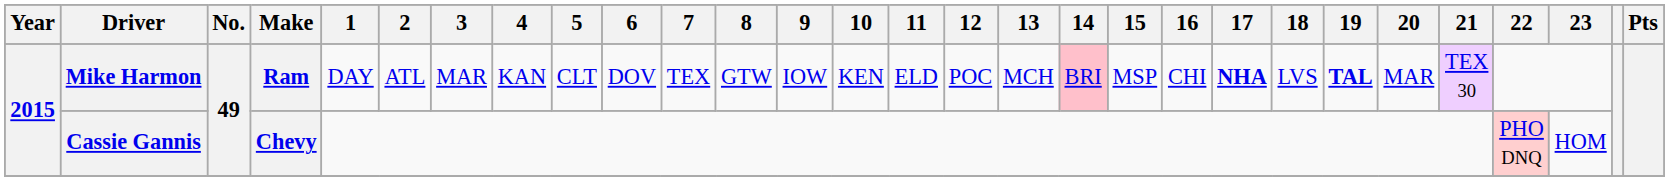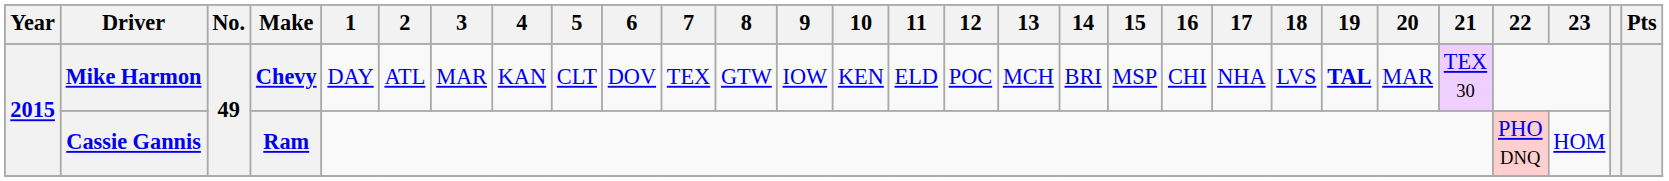 <table class="wikitable" style="text-align:center; font-size:75%">
 <tr>
 <th>Year</th>
 <th>Driver</th>
 <th>No.</th>
 <th>Make</th>
 <th>1</th>
 <th>2</th>
 <th>3</th>
 <th>4</th>
 <th>5</th>
 <th>6</th>
 <th>7</th>
 <th>8</th>
 <th>9</th>
 <th>10</th>
 <th>11</th>
 <th>12</th>
 <th>13</th>
 <th>14</th>
 <th>15</th>
 <th>16</th>
 <th>17</th>
 <th>18</th>
 <th>19</th>
 <th>20</th>
 <th>21</th>
 <th>22</th>
 <th>23</th>
 <th></th>
 <th>Pts</th>
 </tr>
 <tr>
 <th rowspan=2><a href='#'>2015</a></th>
 <th><a href='#'>Mike Harmon</a></th>
 <th rowspan=2>49</th>
-<th><a href='#'>Ram</a></th>
+<th><a href='#'>Chevy</a></th>
 <td><a href='#'>DAY</a></td>
 <td><a href='#'>ATL</a></td>
 <td><a href='#'>MAR</a></td>
 <td><a href='#'>KAN</a></td>
 <td><a href='#'>CLT</a></td>
 <td><a href='#'>DOV</a></td>
 <td><a href='#'>TEX</a></td>
 <td><a href='#'>GTW</a></td>
 <td><a href='#'>IOW</a></td>
 <td><a href='#'>KEN</a></td>
 <td><a href='#'>ELD</a></td>
 <td><a href='#'>POC</a></td>
 <td><a href='#'>MCH</a></td>
-<td style="background: pink;"><a href='#'>BRI</a></td>
+<td><a href='#'>BRI</a></td>
 <td><a href='#'>MSP</a></td>
 <td><a href='#'>CHI</a></td>
-<td><strong><a href='#'>NHA</a></strong></td>
+<td><a href='#'>NHA</a></td>
 <td><a href='#'>LVS</a></td>
 <td><strong><a href='#'>TAL</a></strong></td>
 <td><a href='#'>MAR</a></td>
 <td style="background:#EFCFFF;"><a href='#'>TEX</a><br><small>30</small></td>
 <td colspan=2></td>
 <th rowspan=2></th>
 <th rowspan=2></th>
 </tr>
 <tr>
 <th><a href='#'>Cassie Gannis</a></th>
-<th><a href='#'>Chevy</a></th>
+<th><a href='#'>Ram</a></th>
 <td colspan=21></td>
 <td style="background:#FFCFCF;"><a href='#'>PHO</a><br><small>DNQ</small></td>
 <td><a href='#'>HOM</a></td>
 </tr>
 <tr>
 </tr>
 </table>
